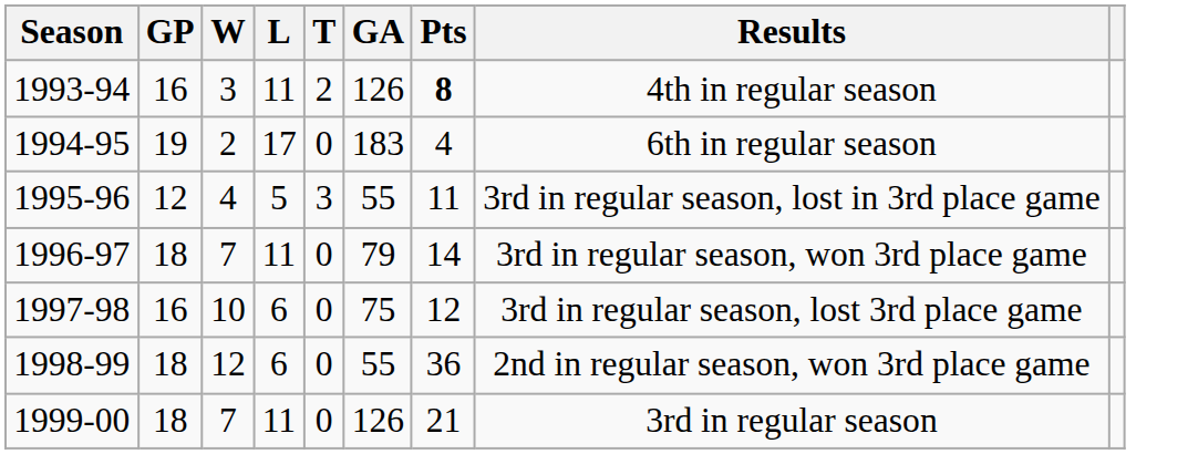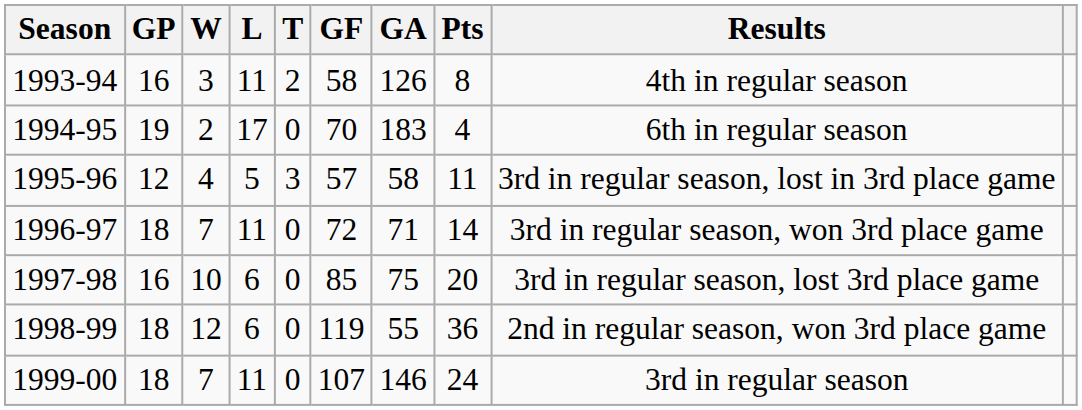 <table class="wikitable">
 <tr>
 <th>Season</th>
 <th>GP</th>
 <th>W</th>
 <th>L</th>
 <th>T</th>
+<th>GF</th>
 <th>GA</th>
 <th>Pts</th>
 <th>Results</th>
 <th></th>
 </tr>
 <tr align="center">
 <td>1993-94</td>
 <td>16</td>
 <td>3</td>
 <td>11</td>
 <td>2</td>
+<td>58</td>
 <td>126</td>
-<td><strong>8</strong></td>
+<td>8</td>
 <td>4th in regular season</td>
 <td></td>
 </tr>
 <tr align="center">
 <td>1994-95</td>
 <td>19</td>
 <td>2</td>
 <td>17</td>
 <td>0</td>
+<td>70</td>
 <td>183</td>
 <td>4</td>
 <td>6th in regular season</td>
 <td></td>
 </tr>
 <tr align="center">
 <td>1995-96</td>
 <td>12</td>
 <td>4</td>
 <td>5</td>
 <td>3</td>
-<td>55</td>
+<td>57</td>
+<td>58</td>
 <td>11</td>
 <td>3rd in regular season, lost in 3rd place game</td>
 <td></td>
 </tr>
 <tr align="center">
 <td>1996-97</td>
 <td>18</td>
 <td>7</td>
 <td>11</td>
 <td>0</td>
-<td>79</td>
+<td>72</td>
+<td>71</td>
 <td>14</td>
 <td>3rd in regular season, won 3rd place game</td>
 <td></td>
 </tr>
 <tr align="center">
 <td>1997-98</td>
 <td>16</td>
 <td>10</td>
 <td>6</td>
 <td>0</td>
+<td>85</td>
 <td>75</td>
-<td>12</td>
+<td>20</td>
 <td>3rd in regular season, lost 3rd place game</td>
 <td></td>
 </tr>
 <tr align="center">
 <td>1998-99</td>
 <td>18</td>
 <td>12</td>
 <td>6</td>
 <td>0</td>
+<td>119</td>
 <td>55</td>
 <td>36</td>
 <td>2nd in regular season, won 3rd place game</td>
 <td></td>
 </tr>
 <tr align="center">
 <td>1999-00</td>
 <td>18</td>
 <td>7</td>
 <td>11</td>
 <td>0</td>
-<td>126</td>
-<td>21</td>
+<td>107</td>
+<td>146</td>
+<td>24</td>
 <td>3rd in regular season</td>
 <td></td>
 </tr>
 </table>
